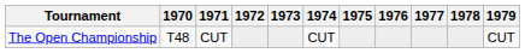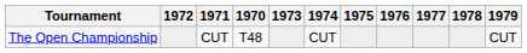 <table class="wikitable" style="font-size:95%;text-align:center;">
 <tr>
 <th>Tournament</th>
+<th>1972</th>
+<th>1971</th>
 <th>1970</th>
-<th>1971</th>
-<th>1972</th>
 <th>1973</th>
 <th>1974</th>
 <th>1975</th>
 <th>1976</th>
 <th>1977</th>
 <th>1978</th>
 <th>1979</th>
 </tr>
 <tr>
 <td align=left><a href='#'>The Open Championship</a></td>
+<td style="background:#eeeeee;"></td>
+<td>CUT</td>
 <td>T48</td>
-<td>CUT</td>
-<td style="background:#eeeeee;"></td>
 <td style="background:#eeeeee;"></td>
 <td>CUT</td>
 <td style="background:#eeeeee;"></td>
 <td style="background:#eeeeee;"></td>
 <td style="background:#eeeeee;"></td>
 <td style="background:#eeeeee;"></td>
 <td>CUT</td>
 </tr>
 </table>
